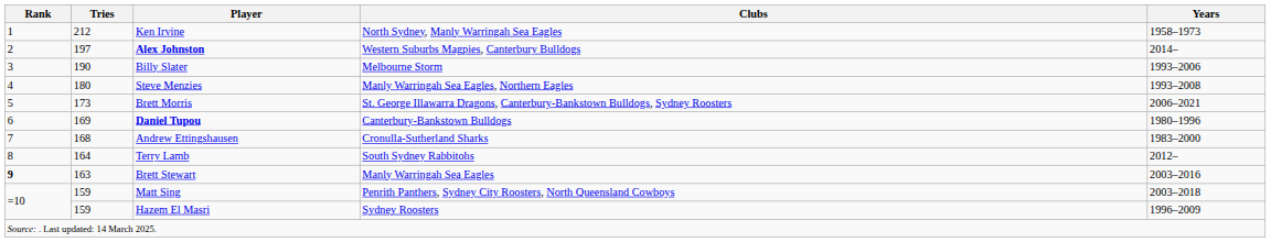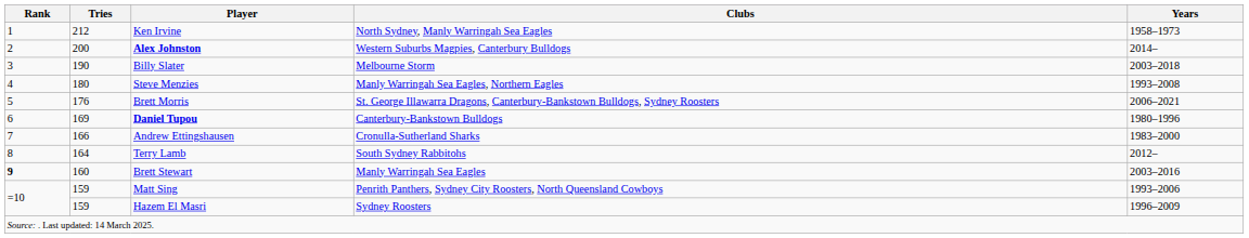 <table class="wikitable" style="width:90%">
 <tr style="background:#ede7eb;">
 <th>Rank</th>
 <th>Tries</th>
 <th>Player</th>
 <th>Clubs</th>
 <th>Years</th>
 </tr>
 <tr>
 <td>1</td>
 <td>212</td>
 <td><a href='#'>Ken Irvine</a></td>
 <td><a href='#'>North Sydney</a>, <a href='#'>Manly Warringah Sea Eagles</a></td>
 <td>1958–1973</td>
 </tr>
 <tr>
 <td>2</td>
-<td>197</td>
+<td>200</td>
 <td><strong><a href='#'>Alex Johnston</a></strong></td>
 <td><a href='#'>Western Suburbs Magpies</a>, <a href='#'>Canterbury Bulldogs</a></td>
 <td>2014–</td>
 </tr>
 <tr>
 <td>3</td>
 <td>190</td>
 <td><a href='#'>Billy Slater</a></td>
 <td><a href='#'>Melbourne Storm</a></td>
-<td>1993–2006</td>
+<td>2003–2018</td>
 </tr>
 <tr>
 <td>4</td>
 <td>180</td>
 <td><a href='#'>Steve Menzies</a></td>
 <td><a href='#'>Manly Warringah Sea Eagles</a>, <a href='#'>Northern Eagles</a></td>
 <td>1993–2008</td>
 </tr>
 <tr>
 <td>5</td>
-<td>173</td>
+<td>176</td>
 <td><a href='#'>Brett Morris</a></td>
 <td><a href='#'>St. George Illawarra Dragons</a>, <a href='#'>Canterbury-Bankstown Bulldogs</a>, <a href='#'>Sydney Roosters</a></td>
 <td>2006–2021</td>
 </tr>
 <tr>
 <td>6</td>
 <td>169</td>
 <td><strong><a href='#'>Daniel Tupou</a></strong></td>
 <td><a href='#'>Canterbury-Bankstown Bulldogs</a></td>
 <td>1980–1996</td>
 </tr>
 <tr>
 <td>7</td>
-<td>168</td>
+<td>166</td>
 <td><a href='#'>Andrew Ettingshausen</a></td>
 <td><a href='#'>Cronulla-Sutherland Sharks</a></td>
 <td>1983–2000</td>
 </tr>
 <tr>
 <td>8</td>
 <td>164</td>
 <td><a href='#'>Terry Lamb</a></td>
 <td><a href='#'>South Sydney Rabbitohs</a></td>
 <td>2012–</td>
 </tr>
 <tr>
 <td><strong>9</strong></td>
-<td>163</td>
+<td>160</td>
 <td><a href='#'>Brett Stewart</a></td>
 <td><a href='#'>Manly Warringah Sea Eagles</a></td>
 <td>2003–2016</td>
 </tr>
 <tr>
 <td rowspan="2">=10</td>
 <td>159</td>
 <td><a href='#'>Matt Sing</a></td>
 <td><a href='#'>Penrith Panthers</a>, <a href='#'>Sydney City Roosters</a>, <a href='#'>North Queensland Cowboys</a></td>
-<td>2003–2018</td>
+<td>1993–2006</td>
 </tr>
 <tr>
 <td>159</td>
 <td><a href='#'>Hazem El Masri</a></td>
 <td><a href='#'>Sydney Roosters</a></td>
 <td>1996–2009</td>
 </tr>
 <tr>
 <td colspan=5><small><em>Source: </em>. Last updated: 14 March 2025.</small></td>
 </tr>
 </table>
